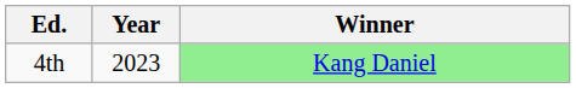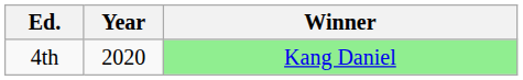 <table class="wikitable" style="text-align:center">
 <tr>
 <th width="50">Ed.</th>
 <th width="50">Year</th>
 <th width="250" colspan="2">Winner</th>
 </tr>
 <tr>
 <td>4th</td>
-<td>2023</td>
+<td>2020</td>
 <td style="background: lightgreen;"><a href='#'>Kang Daniel</a></td>
 </tr>
 </table>
